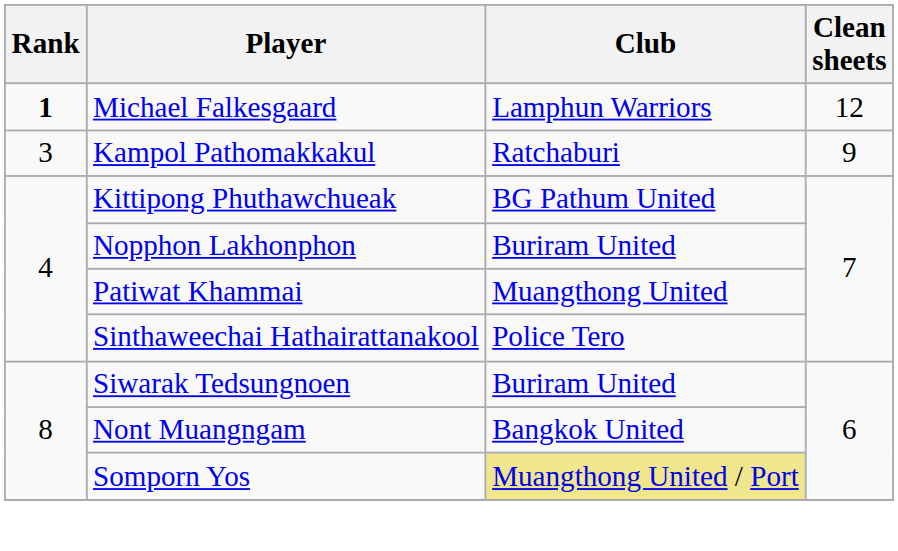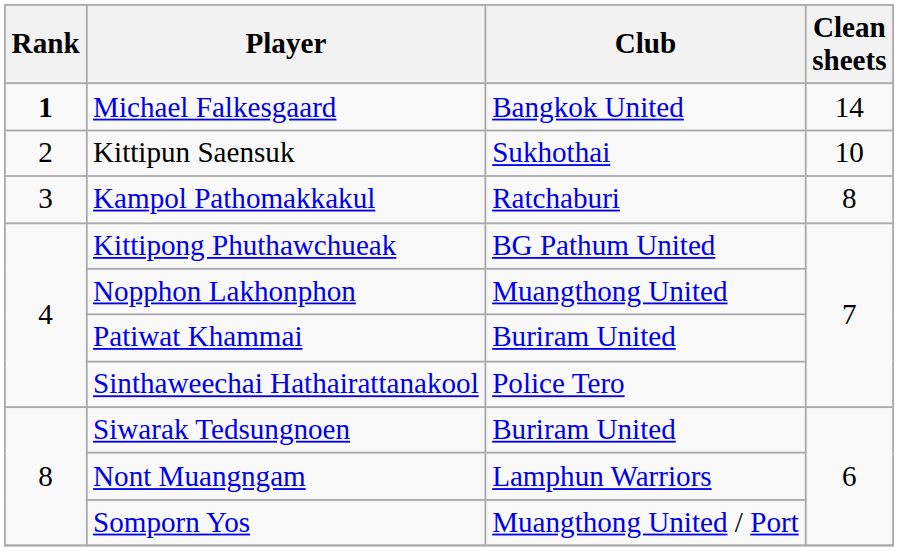 <table class="wikitable" style="text-align:center">
 <tr>
 <th>Rank</th>
 <th>Player</th>
 <th>Club</th>
 <th>Clean<br>sheets</th>
 </tr>
 <tr>
 <td><strong>1</strong></td>
 <td align="left"> <a href='#'>Michael Falkesgaard</a></td>
-<td align="left"><a href='#'>Lamphun Warriors</a></td>
-<td>12</td>
+<td align="left"><a href='#'>Bangkok United</a></td>
+<td>14</td>
+</tr>
+<tr>
+<td>2</td>
+<td align="left"> Kittipun Saensuk</td>
+<td align="left"><a href='#'>Sukhothai</a></td>
+<td>10</td>
 </tr>
 <tr>
 <td>3</td>
 <td align="left"> <a href='#'>Kampol Pathomakkakul</a></td>
 <td align="left"><a href='#'>Ratchaburi</a></td>
-<td>9</td>
+<td>8</td>
 </tr>
 <tr>
 <td rowspan="4">4</td>
 <td align="left"> <a href='#'>Kittipong Phuthawchueak</a></td>
 <td align="left"><a href='#'>BG Pathum United</a></td>
 <td rowspan="4">7</td>
 </tr>
 <tr>
 <td align="left"> <a href='#'>Nopphon Lakhonphon</a></td>
-<td align="left"><a href='#'>Buriram United</a></td>
+<td align="left"><a href='#'>Muangthong United</a></td>
 </tr>
 <tr>
 <td align="left"> <a href='#'>Patiwat Khammai</a></td>
-<td align="left"><a href='#'>Muangthong United</a></td>
+<td align="left"><a href='#'>Buriram United</a></td>
 </tr>
 <tr>
 <td align="left"> <a href='#'>Sinthaweechai Hathairattanakool</a></td>
 <td align="left"><a href='#'>Police Tero</a></td>
 </tr>
 <tr>
 <td rowspan="3">8</td>
 <td align="left"> <a href='#'>Siwarak Tedsungnoen</a></td>
 <td align="left"><a href='#'>Buriram United</a></td>
 <td rowspan="3">6</td>
 </tr>
 <tr>
 <td align="left"> <a href='#'>Nont Muangngam</a></td>
-<td align="left"><a href='#'>Bangkok United</a></td>
+<td align="left"><a href='#'>Lamphun Warriors</a></td>
 </tr>
 <tr>
 <td align="left"> <a href='#'>Somporn Yos</a></td>
-<td align="left" style="background: khaki;"><a href='#'>Muangthong United</a> / <a href='#'>Port</a></td>
+<td align="left"><a href='#'>Muangthong United</a> / <a href='#'>Port</a></td>
 </tr>
 <tr>
 </tr>
 </table>
